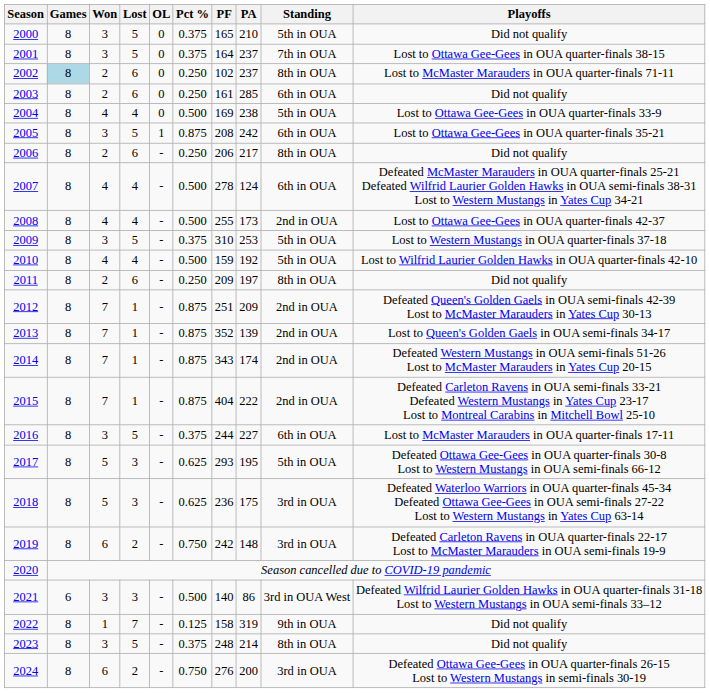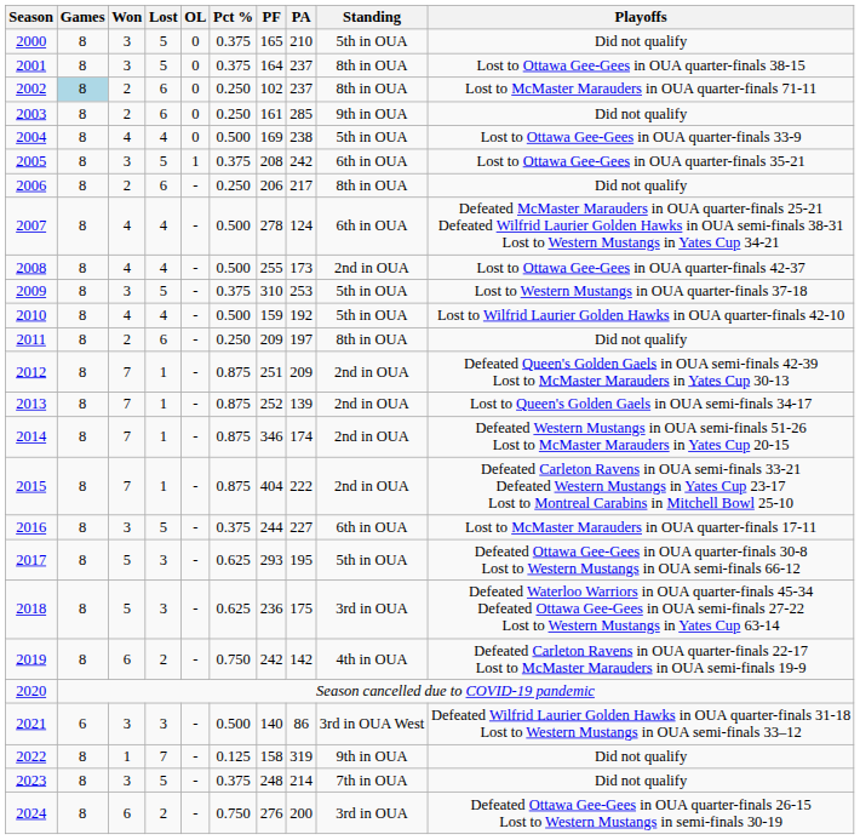 <table class="wikitable" style="text-align:center">
 <tr>
 <th>Season</th>
 <th>Games</th>
 <th>Won</th>
 <th>Lost</th>
 <th>OL</th>
 <th>Pct %</th>
 <th>PF</th>
 <th>PA</th>
 <th>Standing</th>
 <th>Playoffs</th>
 </tr>
 <tr>
 <td><a href='#'>2000</a></td>
 <td>8</td>
 <td>3</td>
 <td>5</td>
 <td>0</td>
 <td>0.375</td>
 <td>165</td>
 <td>210</td>
 <td>5th in OUA</td>
 <td>Did not qualify</td>
 </tr>
 <tr>
 <td><a href='#'>2001</a></td>
 <td>8</td>
 <td>3</td>
 <td>5</td>
 <td>0</td>
 <td>0.375</td>
 <td>164</td>
 <td>237</td>
-<td>7th in OUA</td>
+<td>8th in OUA</td>
 <td>Lost to <a href='#'>Ottawa Gee-Gees</a> in OUA quarter-finals 38-15</td>
 </tr>
 <tr>
 <td><a href='#'>2002</a></td>
 <td style="background: lightblue;">8</td>
 <td>2</td>
 <td>6</td>
 <td>0</td>
 <td>0.250</td>
 <td>102</td>
 <td>237</td>
 <td>8th in OUA</td>
 <td>Lost to <a href='#'>McMaster Marauders</a> in OUA quarter-finals 71-11</td>
 </tr>
 <tr>
 <td><a href='#'>2003</a></td>
 <td>8</td>
 <td>2</td>
 <td>6</td>
 <td>0</td>
 <td>0.250</td>
 <td>161</td>
 <td>285</td>
-<td>6th in OUA</td>
+<td>9th in OUA</td>
 <td>Did not qualify</td>
 </tr>
 <tr>
 <td><a href='#'>2004</a></td>
 <td>8</td>
 <td>4</td>
 <td>4</td>
 <td>0</td>
 <td>0.500</td>
 <td>169</td>
 <td>238</td>
 <td>5th in OUA</td>
 <td>Lost to <a href='#'>Ottawa Gee-Gees</a> in OUA quarter-finals 33-9</td>
 </tr>
 <tr>
 <td><a href='#'>2005</a></td>
 <td>8</td>
 <td>3</td>
 <td>5</td>
 <td>1</td>
-<td>0.875</td>
+<td>0.375</td>
 <td>208</td>
 <td>242</td>
 <td>6th in OUA</td>
 <td>Lost to <a href='#'>Ottawa Gee-Gees</a> in OUA quarter-finals 35-21</td>
 </tr>
 <tr>
 <td><a href='#'>2006</a></td>
 <td>8</td>
 <td>2</td>
 <td>6</td>
 <td>-</td>
 <td>0.250</td>
 <td>206</td>
 <td>217</td>
 <td>8th in OUA</td>
 <td>Did not qualify</td>
 </tr>
 <tr>
 <td><a href='#'>2007</a></td>
 <td>8</td>
 <td>4</td>
 <td>4</td>
 <td>-</td>
 <td>0.500</td>
 <td>278</td>
 <td>124</td>
 <td>6th in OUA</td>
 <td>Defeated <a href='#'>McMaster Marauders</a> in OUA quarter-finals 25-21<br>Defeated <a href='#'>Wilfrid Laurier Golden Hawks</a> in OUA semi-finals 38-31<br>Lost to <a href='#'>Western Mustangs</a> in <a href='#'>Yates Cup</a> 34-21</td>
 </tr>
 <tr>
 <td><a href='#'>2008</a></td>
 <td>8</td>
 <td>4</td>
 <td>4</td>
 <td>-</td>
 <td>0.500</td>
 <td>255</td>
 <td>173</td>
 <td>2nd in OUA</td>
 <td>Lost to <a href='#'>Ottawa Gee-Gees</a> in OUA quarter-finals 42-37</td>
 </tr>
 <tr>
 <td><a href='#'>2009</a></td>
 <td>8</td>
 <td>3</td>
 <td>5</td>
 <td>-</td>
 <td>0.375</td>
 <td>310</td>
 <td>253</td>
 <td>5th in OUA</td>
 <td>Lost to <a href='#'>Western Mustangs</a> in OUA quarter-finals 37-18</td>
 </tr>
 <tr>
 <td><a href='#'>2010</a></td>
 <td>8</td>
 <td>4</td>
 <td>4</td>
 <td>-</td>
 <td>0.500</td>
 <td>159</td>
 <td>192</td>
 <td>5th in OUA</td>
 <td>Lost to <a href='#'>Wilfrid Laurier Golden Hawks</a> in OUA quarter-finals 42-10</td>
 </tr>
 <tr>
 <td><a href='#'>2011</a></td>
 <td>8</td>
 <td>2</td>
 <td>6</td>
 <td>-</td>
 <td>0.250</td>
 <td>209</td>
 <td>197</td>
 <td>8th in OUA</td>
 <td>Did not qualify</td>
 </tr>
 <tr>
 <td><a href='#'>2012</a></td>
 <td>8</td>
 <td>7</td>
 <td>1</td>
 <td>-</td>
 <td>0.875</td>
 <td>251</td>
 <td>209</td>
 <td>2nd in OUA</td>
 <td>Defeated <a href='#'>Queen's Golden Gaels</a> in OUA semi-finals 42-39<br>Lost to <a href='#'>McMaster Marauders</a> in <a href='#'>Yates Cup</a> 30-13</td>
 </tr>
 <tr>
 <td><a href='#'>2013</a></td>
 <td>8</td>
 <td>7</td>
 <td>1</td>
 <td>-</td>
 <td>0.875</td>
-<td>352</td>
+<td>252</td>
 <td>139</td>
 <td>2nd in OUA</td>
 <td>Lost to <a href='#'>Queen's Golden Gaels</a> in OUA semi-finals 34-17</td>
 </tr>
 <tr>
 <td><a href='#'>2014</a></td>
 <td>8</td>
 <td>7</td>
 <td>1</td>
 <td>-</td>
 <td>0.875</td>
-<td>343</td>
+<td>346</td>
 <td>174</td>
 <td>2nd in OUA</td>
 <td>Defeated <a href='#'>Western Mustangs</a> in OUA semi-finals 51-26<br>Lost to <a href='#'>McMaster Marauders</a> in <a href='#'>Yates Cup</a> 20-15</td>
 </tr>
 <tr>
 <td><a href='#'>2015</a></td>
 <td>8</td>
 <td>7</td>
 <td>1</td>
 <td>-</td>
 <td>0.875</td>
 <td>404</td>
 <td>222</td>
 <td>2nd in OUA</td>
 <td>Defeated <a href='#'>Carleton Ravens</a> in OUA semi-finals 33-21<br>Defeated <a href='#'>Western Mustangs</a> in <a href='#'>Yates Cup</a> 23-17<br>Lost to <a href='#'>Montreal Carabins</a> in <a href='#'>Mitchell Bowl</a> 25-10</td>
 </tr>
 <tr>
 <td><a href='#'>2016</a></td>
 <td>8</td>
 <td>3</td>
 <td>5</td>
 <td>-</td>
 <td>0.375</td>
 <td>244</td>
 <td>227</td>
 <td>6th in OUA</td>
 <td>Lost to <a href='#'>McMaster Marauders</a> in OUA quarter-finals 17-11</td>
 </tr>
 <tr>
 <td><a href='#'>2017</a></td>
 <td>8</td>
 <td>5</td>
 <td>3</td>
 <td>-</td>
 <td>0.625</td>
 <td>293</td>
 <td>195</td>
 <td>5th in OUA</td>
 <td>Defeated <a href='#'>Ottawa Gee-Gees</a> in OUA quarter-finals 30-8<br>Lost to <a href='#'>Western Mustangs</a> in OUA semi-finals 66-12</td>
 </tr>
 <tr>
 <td><a href='#'>2018</a></td>
 <td>8</td>
 <td>5</td>
 <td>3</td>
 <td>-</td>
 <td>0.625</td>
 <td>236</td>
 <td>175</td>
 <td>3rd in OUA</td>
 <td>Defeated <a href='#'>Waterloo Warriors</a> in OUA quarter-finals 45-34<br>Defeated <a href='#'>Ottawa Gee-Gees</a> in OUA semi-finals 27-22<br>Lost to <a href='#'>Western Mustangs</a> in <a href='#'>Yates Cup</a> 63-14</td>
 </tr>
 <tr>
 <td><a href='#'>2019</a></td>
 <td>8</td>
 <td>6</td>
 <td>2</td>
 <td>-</td>
 <td>0.750</td>
 <td>242</td>
-<td>148</td>
-<td>3rd in OUA</td>
+<td>142</td>
+<td>4th in OUA</td>
 <td>Defeated <a href='#'>Carleton Ravens</a> in OUA quarter-finals 22-17<br>Lost to <a href='#'>McMaster Marauders</a> in OUA semi-finals 19-9</td>
 </tr>
 <tr>
 <td><a href='#'>2020</a></td>
 <td align="center" colSpan="9"><em>Season cancelled due to <a href='#'>COVID-19 pandemic</a></em></td>
 </tr>
 <tr>
 <td><a href='#'>2021</a></td>
 <td>6</td>
 <td>3</td>
 <td>3</td>
 <td>-</td>
 <td>0.500</td>
 <td>140</td>
 <td>86</td>
 <td>3rd in OUA West</td>
 <td>Defeated <a href='#'>Wilfrid Laurier Golden Hawks</a> in OUA quarter-finals 31-18<br>Lost to <a href='#'>Western Mustangs</a> in OUA semi-finals 33–12</td>
 </tr>
 <tr>
 <td><a href='#'>2022</a></td>
 <td>8</td>
 <td>1</td>
 <td>7</td>
 <td>-</td>
 <td>0.125</td>
 <td>158</td>
 <td>319</td>
 <td>9th in OUA</td>
 <td>Did not qualify</td>
 </tr>
 <tr>
 <td><a href='#'>2023</a></td>
 <td>8</td>
 <td>3</td>
 <td>5</td>
 <td>-</td>
 <td>0.375</td>
 <td>248</td>
 <td>214</td>
-<td>8th in OUA</td>
+<td>7th in OUA</td>
 <td>Did not qualify</td>
 </tr>
 <tr>
 <td><a href='#'>2024</a></td>
 <td>8</td>
 <td>6</td>
 <td>2</td>
 <td>-</td>
 <td>0.750</td>
 <td>276</td>
 <td>200</td>
 <td>3rd in OUA</td>
 <td>Defeated <a href='#'>Ottawa Gee-Gees</a> in OUA quarter-finals 26-15<br>Lost to <a href='#'>Western Mustangs</a> in semi-finals 30-19</td>
 </tr>
 </table>
